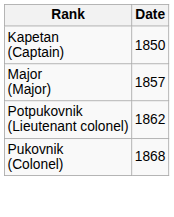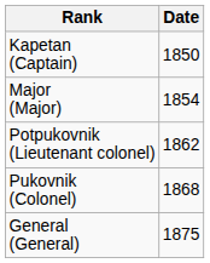 <table class="wikitable">
 <tr>
 <th>Rank</th>
 <th>Date</th>
 </tr>
 <tr>
 <td>Kapetan<br>(Captain)</td>
 <td>1850</td>
 </tr>
 <tr>
 <td>Major<br>(Major)</td>
-<td>1857</td>
+<td>1854</td>
 </tr>
 <tr>
 <td>Potpukovnik<br>(Lieutenant colonel)</td>
 <td>1862</td>
 </tr>
 <tr>
 <td>Pukovnik<br>(Colonel)</td>
 <td>1868</td>
 </tr>
+<tr>
+<td>General<br>(General)</td>
+<td>1875</td>
+</tr>
 </table>
